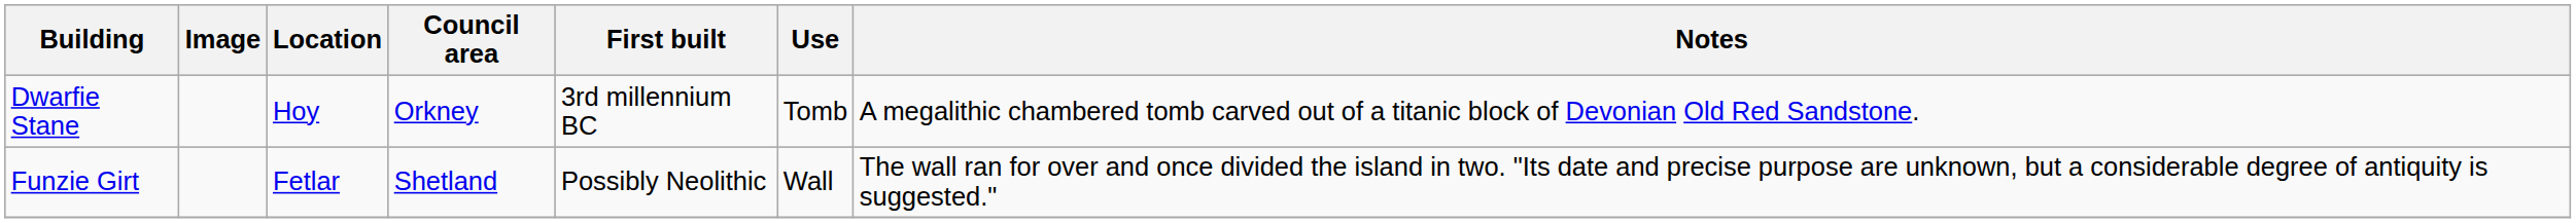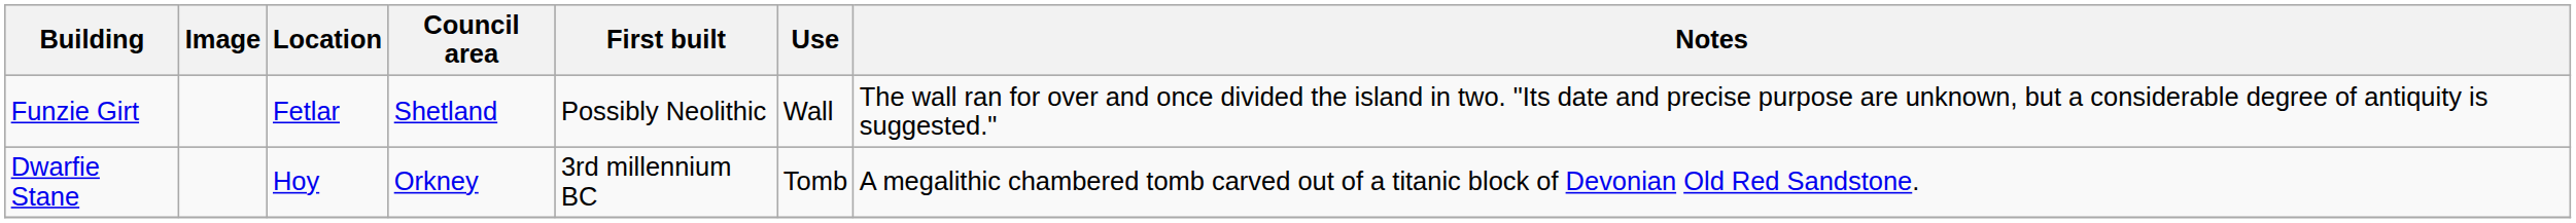 <table class="wikitable sortable">
 <tr>
 <th>Building</th>
 <th>Image</th>
 <th>Location</th>
 <th>Council area</th>
 <th>First built</th>
 <th>Use</th>
 <th>Notes</th>
 </tr>
 <tr>
+<td><a href='#'>Funzie Girt</a></td>
+<td></td>
+<td><a href='#'>Fetlar</a></td>
+<td><a href='#'>Shetland</a></td>
+<td>Possibly Neolithic</td>
+<td>Wall</td>
+<td>The wall ran for over  and once divided the island in two. "Its date and precise purpose are unknown, but a considerable degree of antiquity is suggested."</td>
+</tr>
+<tr>
 <td><a href='#'>Dwarfie Stane</a></td>
 <td></td>
 <td><a href='#'>Hoy</a></td>
 <td><a href='#'>Orkney</a></td>
 <td>3rd millennium BC</td>
 <td>Tomb</td>
 <td>A megalithic chambered tomb carved out of a titanic block of <a href='#'>Devonian</a> <a href='#'>Old Red Sandstone</a>.</td>
 </tr>
 <tr>
-<td><a href='#'>Funzie Girt</a></td>
-<td></td>
-<td><a href='#'>Fetlar</a></td>
-<td><a href='#'>Shetland</a></td>
-<td>Possibly Neolithic</td>
-<td>Wall</td>
-<td>The wall ran for over  and once divided the island in two. "Its date and precise purpose are unknown, but a considerable degree of antiquity is suggested."</td>
-</tr>
-<tr>
 </tr>
 </table>
